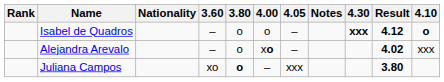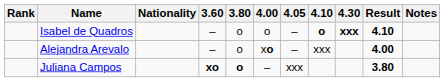 <table class="wikitable sortable" style="text-align:center">
 <tr>
 <th>Rank</th>
 <th>Name</th>
 <th>Nationality</th>
 <th>3.60</th>
 <th>3.80</th>
 <th>4.00</th>
 <th>4.05</th>
-<th>Notes</th>
+<th>4.10</th>
 <th>4.30</th>
 <th>Result</th>
-<th>4.10</th>
+<th>Notes</th>
 </tr>
 <tr>
 <td></td>
 <td align=left><a href='#'>Isabel de Quadros</a></td>
 <td align=left></td>
 <td>–</td>
 <td>o</td>
 <td>o</td>
 <td>–</td>
+<td><strong>o</strong></td>
+<td><strong>xxx</strong></td>
+<td><strong>4.10</strong></td>
 <td></td>
-<td><strong>xxx</strong></td>
-<td><strong>4.12</strong></td>
-<td><strong>o</strong></td>
 </tr>
 <tr>
 <td></td>
 <td align=left><a href='#'>Alejandra Arevalo</a></td>
 <td align=left></td>
 <td>–</td>
 <td>o</td>
 <td>x<strong>o</strong></td>
 <td>–</td>
+<td>xxx</td>
 <td></td>
+<td><strong>4.00</strong></td>
 <td></td>
-<td><strong>4.02</strong></td>
-<td>xxx</td>
 </tr>
 <tr>
 <td></td>
 <td align=left><a href='#'>Juliana Campos</a></td>
 <td align=left></td>
-<td>xo</td>
+<td><strong>xo</strong></td>
 <td><strong>o</strong></td>
 <td>–</td>
 <td>xxx</td>
 <td></td>
 <td></td>
 <td><strong>3.80</strong></td>
 <td></td>
 </tr>
 </table>
